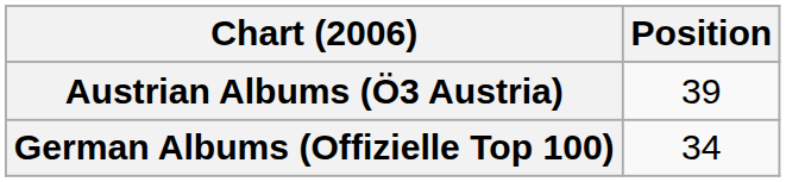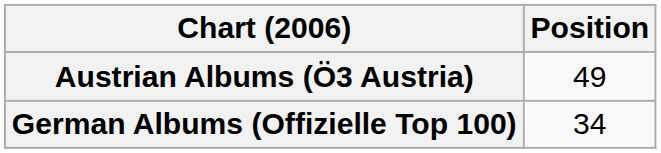 <table class="wikitable sortable plainrowheaders" style="text-align:center">
 <tr>
 <th scope="col">Chart (2006)</th>
 <th scope="col">Position</th>
 </tr>
 <tr>
 <th scope="row">Austrian Albums (Ö3 Austria)</th>
-<td>39</td>
+<td>49</td>
 </tr>
 <tr>
 <th scope="row">German Albums (Offizielle Top 100)</th>
 <td>34</td>
 </tr>
 </table>
